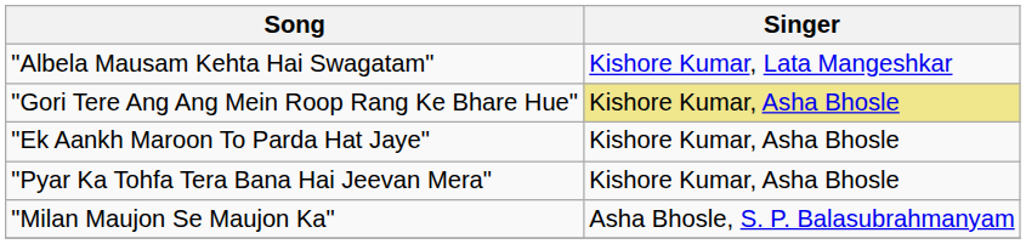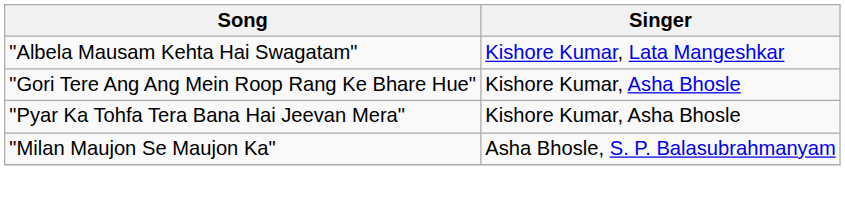 <table class="wikitable">
 <tr>
 <th>Song</th>
 <th>Singer</th>
 </tr>
 <tr>
 <td>"Albela Mausam Kehta Hai Swagatam"</td>
 <td><a href='#'>Kishore Kumar</a>, <a href='#'>Lata Mangeshkar</a></td>
 </tr>
 <tr>
 <td>"Gori Tere Ang Ang Mein Roop Rang Ke Bhare Hue"</td>
-<td style="background: khaki;">Kishore Kumar, <a href='#'>Asha Bhosle</a></td>
-</tr>
-<tr>
-<td>"Ek Aankh Maroon To Parda Hat Jaye"</td>
-<td>Kishore Kumar, Asha Bhosle</td>
+<td>Kishore Kumar, <a href='#'>Asha Bhosle</a></td>
 </tr>
 <tr>
 <td>"Pyar Ka Tohfa Tera Bana Hai Jeevan Mera"</td>
 <td>Kishore Kumar, Asha Bhosle</td>
 </tr>
 <tr>
 <td>"Milan Maujon Se Maujon Ka"</td>
 <td>Asha Bhosle, <a href='#'>S. P. Balasubrahmanyam</a></td>
 </tr>
 <tr>
 </tr>
 </table>
